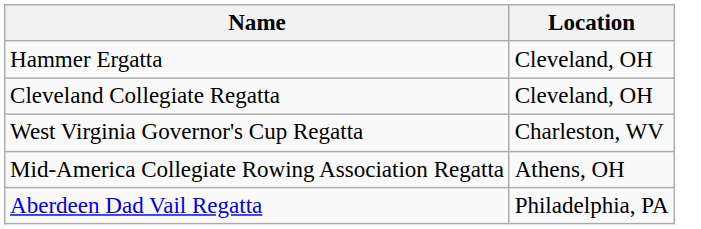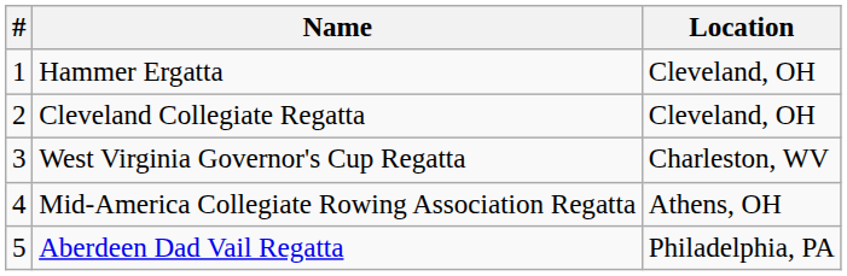 <table class="wikitable">
 <tr>
+<th>#</th>
 <th>Name</th>
 <th>Location</th>
 </tr>
 <tr>
+<td>1</td>
 <td>Hammer Ergatta</td>
 <td>Cleveland, OH</td>
 </tr>
 <tr>
+<td>2</td>
 <td>Cleveland Collegiate Regatta</td>
 <td>Cleveland, OH</td>
 </tr>
 <tr>
+<td>3</td>
 <td>West Virginia Governor's Cup Regatta</td>
 <td>Charleston, WV</td>
 </tr>
 <tr>
+<td>4</td>
 <td>Mid-America Collegiate Rowing Association Regatta</td>
 <td>Athens, OH</td>
 </tr>
 <tr>
+<td>5</td>
 <td><a href='#'>Aberdeen Dad Vail Regatta</a></td>
 <td>Philadelphia, PA</td>
 </tr>
 </table>
